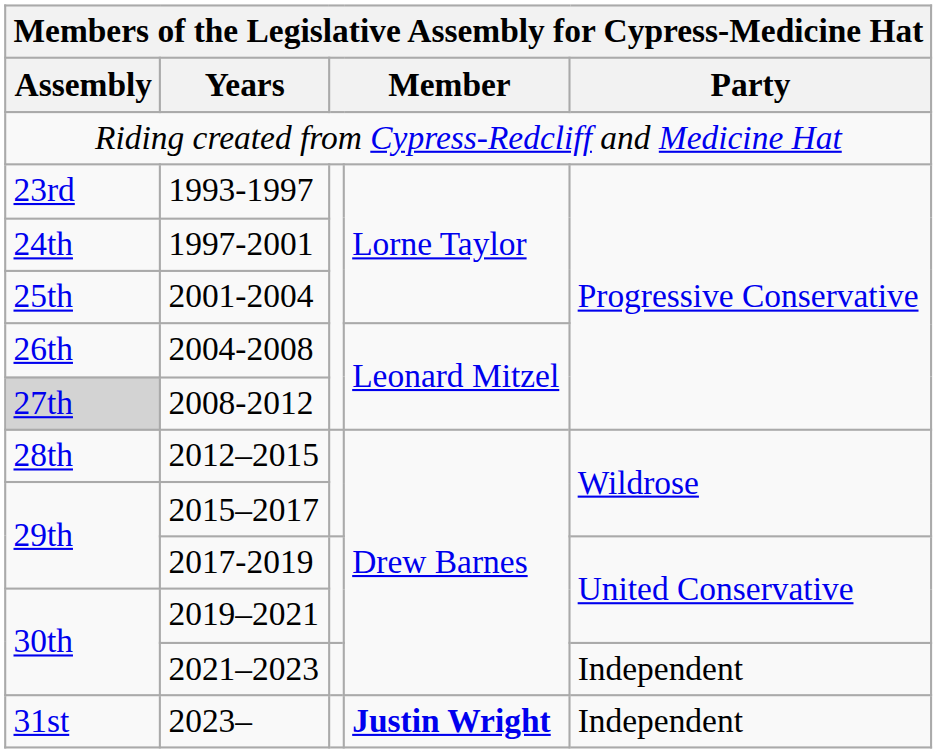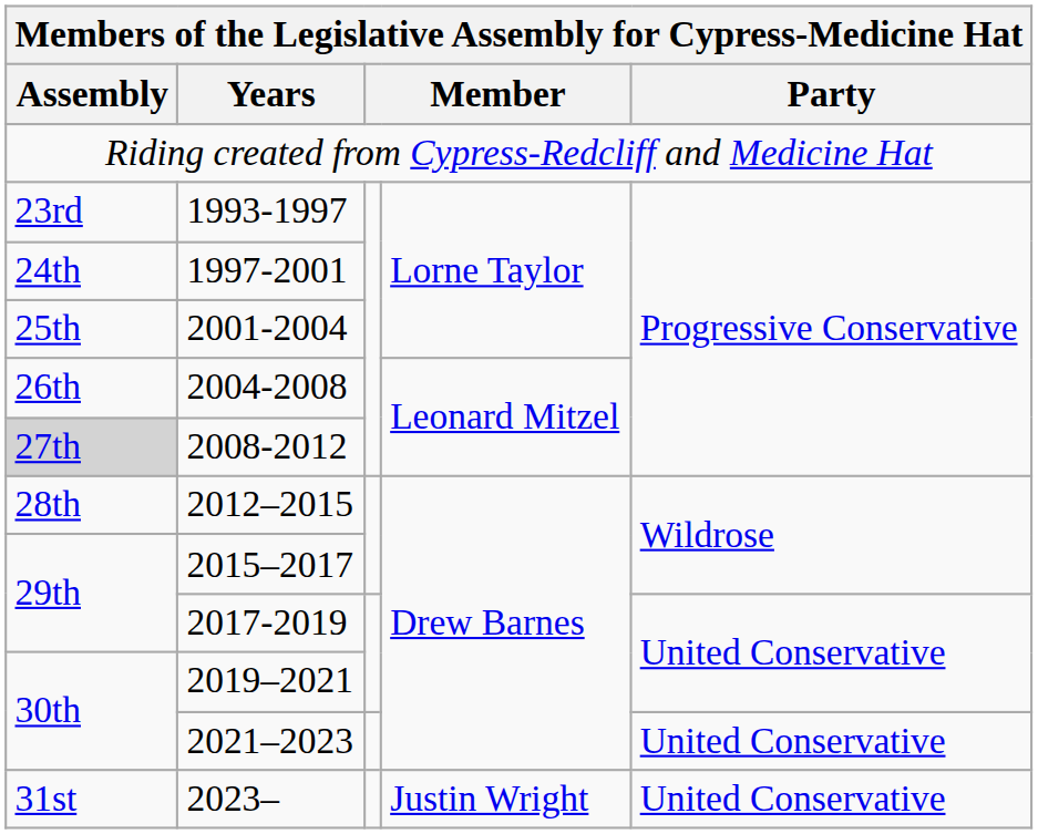 <table class="wikitable" style="float:right; clear:right; margin-left:1em">
 <tr>
 <th colspan=5>Members of the Legislative Assembly for Cypress-Medicine Hat</th>
 </tr>
 <tr>
 <th>Assembly</th>
 <th>Years</th>
 <th colspan=2>Member</th>
 <th>Party</th>
 </tr>
 <tr>
 <td align="center" colspan=5><em>Riding created from <a href='#'>Cypress-Redcliff</a> and <a href='#'>Medicine Hat</a></em></td>
 </tr>
 <tr>
 <td><a href='#'>23rd</a></td>
 <td>1993-1997</td>
 <td rowspan=5 ></td>
 <td rowspan=3><a href='#'>Lorne Taylor</a></td>
 <td rowspan=5><a href='#'>Progressive Conservative</a></td>
 </tr>
 <tr>
 <td><a href='#'>24th</a></td>
 <td>1997-2001</td>
 </tr>
 <tr>
 <td><a href='#'>25th</a></td>
 <td>2001-2004</td>
 </tr>
 <tr>
 <td><a href='#'>26th</a></td>
 <td>2004-2008</td>
 <td rowspan=2><a href='#'>Leonard Mitzel</a></td>
 </tr>
 <tr>
 <td style="background: lightgrey;"><a href='#'>27th</a></td>
 <td>2008-2012</td>
 </tr>
 <tr>
 <td><a href='#'>28th</a></td>
 <td>2012–2015</td>
 <td rowspan=2 ></td>
 <td rowspan=5><a href='#'>Drew Barnes</a></td>
 <td rowspan=2><a href='#'>Wildrose</a></td>
 </tr>
 <tr>
 <td rowspan=2><a href='#'>29th</a></td>
 <td>2015–2017</td>
 </tr>
 <tr>
 <td>2017-2019</td>
 <td rowspan=2 ></td>
 <td rowspan=2><a href='#'>United Conservative</a></td>
 </tr>
 <tr>
 <td rowspan=2><a href='#'>30th</a></td>
 <td>2019–2021</td>
 </tr>
 <tr>
 <td>2021–2023</td>
 <td></td>
-<td>Independent</td>
+<td><a href='#'>United Conservative</a></td>
 </tr>
 <tr>
 <td><a href='#'>31st</a></td>
 <td>2023–</td>
 <td></td>
-<td><strong><a href='#'>Justin Wright</a></strong></td>
-<td>Independent</td>
+<td><a href='#'>Justin Wright</a></td>
+<td><a href='#'>United Conservative</a></td>
 </tr>
 </table>
